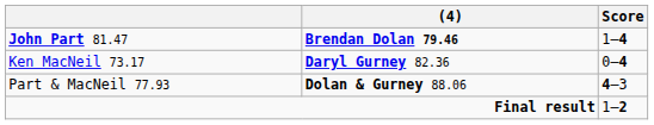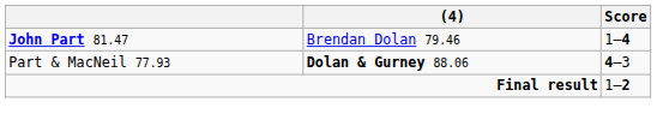 <table class="wikitable">
 <tr>
 <th width=270></th>
 <th width=270><strong></strong> (4)</th>
 <th>Score</th>
 </tr>
 <tr>
 <td><strong><a href='#'>John Part</a></strong> <small><span>81.47</span></small></td>
-<td><strong><a href='#'>Brendan Dolan</a> <small><span>79.46</span></small></strong></td>
+<td><a href='#'>Brendan Dolan</a> <small><span>79.46</span></small></td>
 <td>1–<strong>4</strong></td>
-</tr>
-<tr>
-<td><a href='#'>Ken MacNeil</a> <small><span>73.17</span></small></td>
-<td><strong><a href='#'>Daryl Gurney</a></strong> <small><span>82.36</span></small></td>
-<td>0–<strong>4</strong></td>
 </tr>
 <tr>
 <td>Part & MacNeil <small><span>77.93</span></small></td>
 <td><strong>Dolan & Gurney</strong> <small><span>88.06</span></small></td>
 <td><strong>4</strong>–3</td>
 </tr>
 <tr>
 <td colspan="2" align="right"><strong>Final result</strong></td>
 <td>1–<strong>2</strong></td>
 </tr>
 </table>
